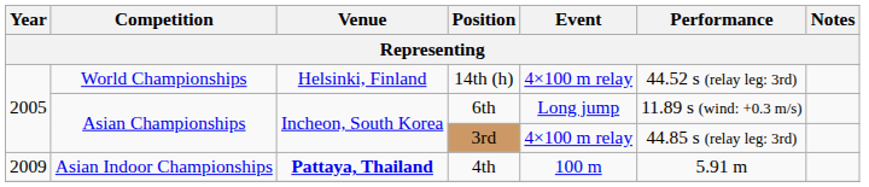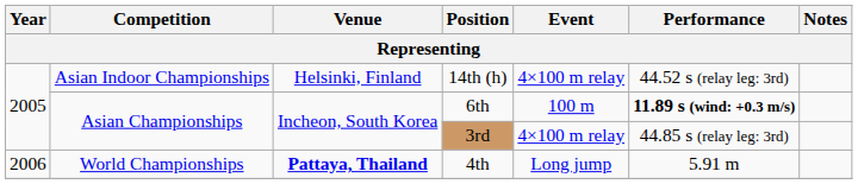 <table class="wikitable sortable" style=text-align:center>
 <tr>
 <th>Year</th>
 <th>Competition</th>
 <th>Venue</th>
 <th>Position</th>
 <th>Event</th>
 <th>Performance</th>
 <th>Notes</th>
 </tr>
 <tr>
 <th colspan="7">Representing </th>
 </tr>
 <tr>
 <td rowspan=3>2005</td>
-<td><a href='#'>World Championships</a></td>
+<td><a href='#'>Asian Indoor Championships</a></td>
 <td><a href='#'>Helsinki, Finland</a></td>
 <td>14th (h)</td>
 <td><a href='#'>4×100 m relay</a></td>
 <td>44.52 s <small>(relay leg: 3rd)</small></td>
 <td></td>
 </tr>
 <tr>
 <td rowspan=2><a href='#'>Asian Championships</a></td>
 <td rowspan=2><a href='#'>Incheon, South Korea</a></td>
 <td>6th</td>
-<td><a href='#'>Long jump</a></td>
-<td>11.89 s <small>(wind: +0.3 m/s)</small></td>
+<td><a href='#'>100 m</a></td>
+<td><strong>11.89 s <small>(wind: +0.3 m/s)</small></strong></td>
 <td></td>
 </tr>
 <tr>
 <td bgcolor=cc9966>3rd</td>
 <td><a href='#'>4×100 m relay</a></td>
 <td>44.85 s <small>(relay leg: 3rd)</small></td>
 <td></td>
 </tr>
 <tr>
-<td>2009</td>
-<td><a href='#'>Asian Indoor Championships</a></td>
+<td>2006</td>
+<td><a href='#'>World Championships</a></td>
 <td><strong><a href='#'>Pattaya, Thailand</a></strong></td>
 <td>4th</td>
-<td><a href='#'>100 m</a></td>
+<td><a href='#'>Long jump</a></td>
 <td>5.91 m</td>
 <td></td>
 </tr>
 <tr>
 </tr>
 </table>
